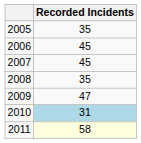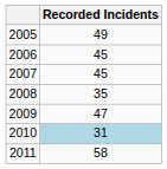 <table class="wikitable" style="text-align:center; margin: 1em auto 1em auto;">
 <tr>
 <th></th>
 <th>Recorded Incidents</th>
 </tr>
 <tr>
 <td>2005</td>
-<td>35</td>
+<td>49</td>
 </tr>
 <tr>
 <td>2006</td>
 <td>45</td>
 </tr>
 <tr>
 <td>2007</td>
 <td>45</td>
 </tr>
 <tr>
 <td>2008</td>
 <td>35</td>
 </tr>
 <tr>
 <td>2009</td>
 <td>47</td>
 </tr>
 <tr>
 <td>2010</td>
 <td style="background: lightblue;">31</td>
 </tr>
 <tr>
 <td>2011</td>
-<td style="background: lightyellow;">58</td>
+<td>58</td>
 </tr>
 </table>
